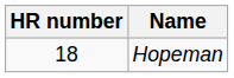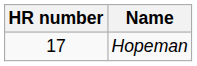 <table class="wikitable">
 <tr>
 <th>HR number</th>
 <th>Name</th>
 </tr>
 <tr>
-<td style="text-align: center;">18</td>
+<td style="text-align: center;">17</td>
 <td><em>Hopeman</em></td>
 </tr>
 </table>
